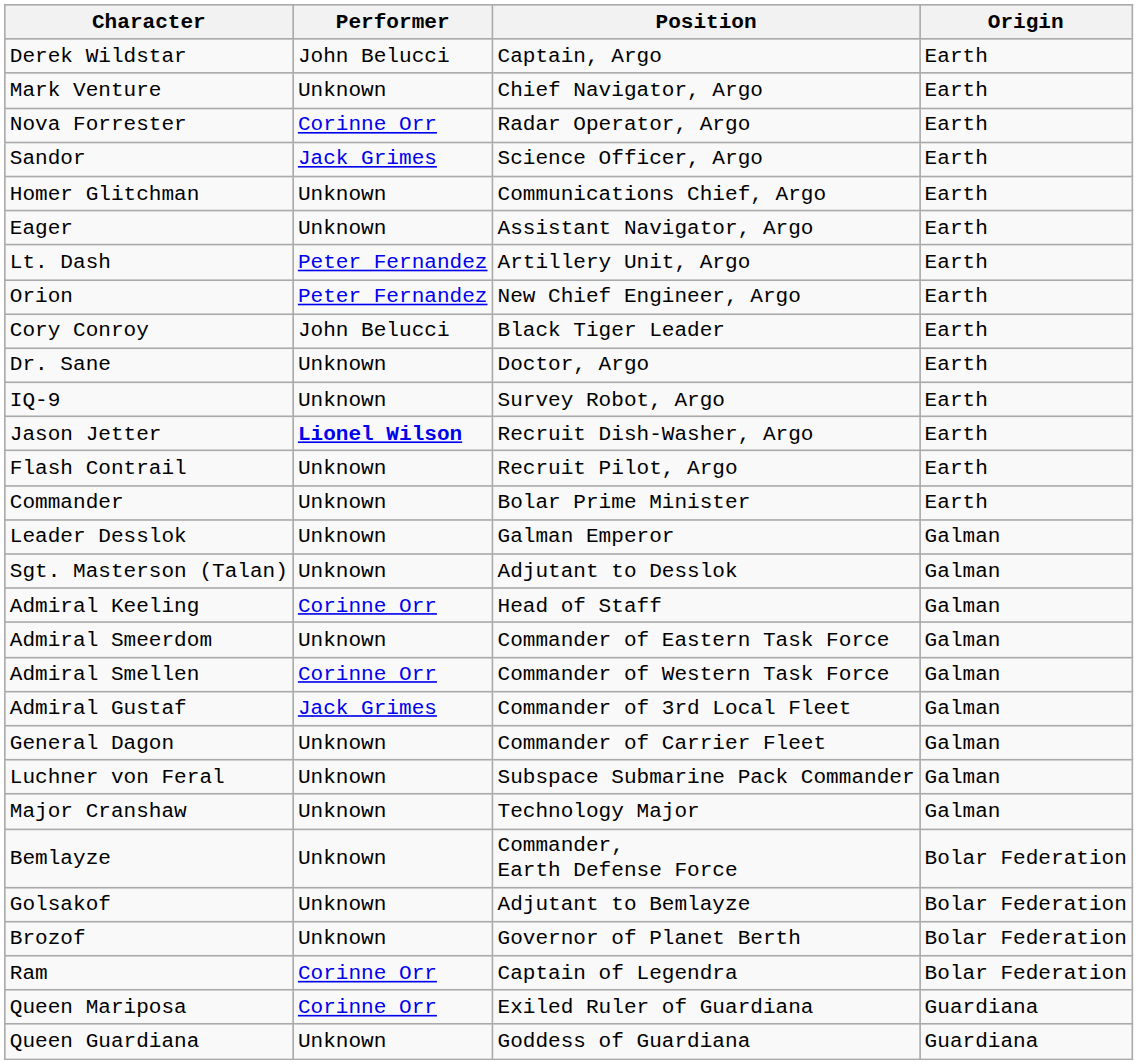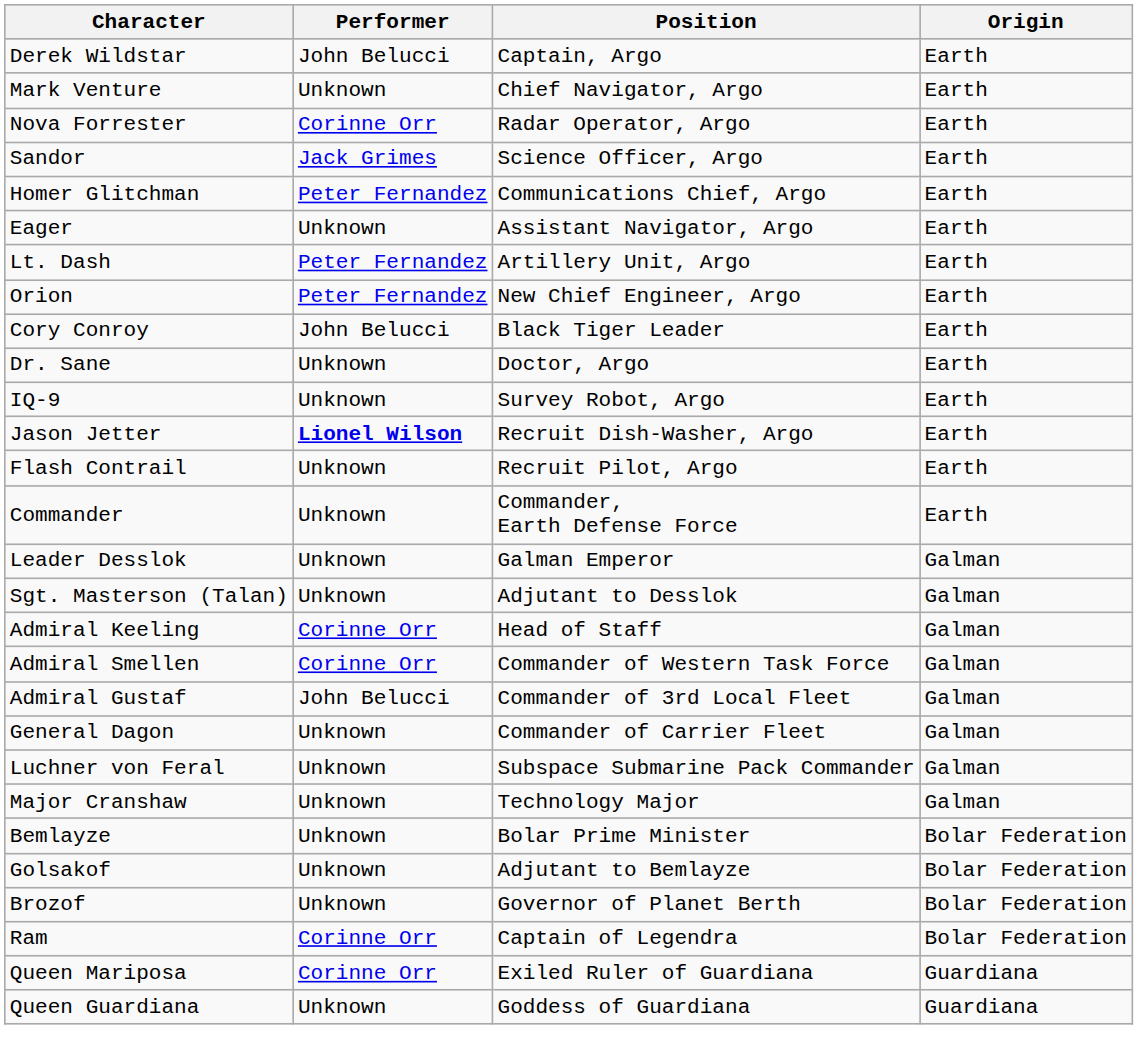 <table class="wikitable" border="1">
 <tr>
 <th>Character</th>
 <th>Performer</th>
 <th>Position</th>
 <th>Origin</th>
 </tr>
 <tr>
 <td>Derek Wildstar</td>
 <td>John Belucci</td>
 <td>Captain, Argo</td>
 <td>Earth</td>
 </tr>
 <tr>
 <td>Mark Venture</td>
 <td>Unknown</td>
 <td>Chief Navigator, Argo</td>
 <td>Earth</td>
 </tr>
 <tr>
 <td>Nova Forrester</td>
 <td><a href='#'>Corinne Orr</a></td>
 <td>Radar Operator, Argo</td>
 <td>Earth</td>
 </tr>
 <tr>
 <td>Sandor</td>
 <td><a href='#'>Jack Grimes</a></td>
 <td>Science Officer, Argo</td>
 <td>Earth</td>
 </tr>
 <tr>
 <td>Homer Glitchman</td>
-<td>Unknown</td>
+<td><a href='#'>Peter Fernandez</a></td>
 <td>Communications Chief, Argo</td>
 <td>Earth</td>
 </tr>
 <tr>
 <td>Eager</td>
 <td>Unknown</td>
 <td>Assistant Navigator, Argo</td>
 <td>Earth</td>
 </tr>
 <tr>
 <td>Lt. Dash</td>
 <td><a href='#'>Peter Fernandez</a></td>
 <td>Artillery Unit, Argo</td>
 <td>Earth</td>
 </tr>
 <tr>
 <td>Orion</td>
 <td><a href='#'>Peter Fernandez</a></td>
 <td>New Chief Engineer, Argo</td>
 <td>Earth</td>
 </tr>
 <tr>
 <td>Cory Conroy</td>
 <td>John Belucci</td>
 <td>Black Tiger Leader</td>
 <td>Earth</td>
 </tr>
 <tr>
 <td>Dr. Sane</td>
 <td>Unknown</td>
 <td>Doctor, Argo</td>
 <td>Earth</td>
 </tr>
 <tr>
 <td>IQ-9</td>
 <td>Unknown</td>
 <td>Survey Robot, Argo</td>
 <td>Earth</td>
 </tr>
 <tr>
 <td>Jason Jetter</td>
 <td><strong><a href='#'>Lionel Wilson</a></strong></td>
 <td>Recruit Dish-Washer, Argo</td>
 <td>Earth</td>
 </tr>
 <tr>
 <td>Flash Contrail</td>
 <td>Unknown</td>
 <td>Recruit Pilot, Argo</td>
 <td>Earth</td>
 </tr>
 <tr>
 <td>Commander</td>
 <td>Unknown</td>
-<td>Bolar Prime Minister</td>
+<td>Commander,<br> Earth Defense Force</td>
 <td>Earth</td>
 </tr>
 <tr>
 <td>Leader Desslok</td>
 <td>Unknown</td>
 <td>Galman Emperor</td>
 <td>Galman</td>
 </tr>
 <tr>
 <td>Sgt. Masterson (Talan)</td>
 <td>Unknown</td>
 <td>Adjutant to Desslok</td>
 <td>Galman</td>
 </tr>
 <tr>
 <td>Admiral Keeling</td>
 <td><a href='#'>Corinne Orr</a></td>
 <td>Head of Staff</td>
 <td>Galman</td>
 </tr>
 <tr>
-<td>Admiral Smeerdom</td>
-<td>Unknown</td>
-<td>Commander of Eastern Task Force</td>
-<td>Galman</td>
-</tr>
-<tr>
 <td>Admiral Smellen</td>
 <td><a href='#'>Corinne Orr</a></td>
 <td>Commander of Western Task Force</td>
 <td>Galman</td>
 </tr>
 <tr>
 <td>Admiral Gustaf</td>
-<td><a href='#'>Jack Grimes</a></td>
+<td>John Belucci</td>
 <td>Commander of 3rd Local Fleet</td>
 <td>Galman</td>
 </tr>
 <tr>
 <td>General Dagon</td>
 <td>Unknown</td>
 <td>Commander of Carrier Fleet</td>
 <td>Galman</td>
 </tr>
 <tr>
 <td>Luchner von Feral</td>
 <td>Unknown</td>
 <td>Subspace Submarine Pack Commander</td>
 <td>Galman</td>
 </tr>
 <tr>
 <td>Major Cranshaw</td>
 <td>Unknown</td>
 <td>Technology Major</td>
 <td>Galman</td>
 </tr>
 <tr>
 <td>Bemlayze</td>
 <td>Unknown</td>
-<td>Commander,<br> Earth Defense Force</td>
+<td>Bolar Prime Minister</td>
 <td>Bolar Federation</td>
 </tr>
 <tr>
 <td>Golsakof</td>
 <td>Unknown</td>
 <td>Adjutant to Bemlayze</td>
 <td>Bolar Federation</td>
 </tr>
 <tr>
 <td>Brozof</td>
 <td>Unknown</td>
 <td>Governor of Planet Berth</td>
 <td>Bolar Federation</td>
 </tr>
 <tr>
 <td>Ram</td>
 <td><a href='#'>Corinne Orr</a></td>
 <td>Captain of Legendra</td>
 <td>Bolar Federation</td>
 </tr>
 <tr>
 <td>Queen Mariposa</td>
 <td><a href='#'>Corinne Orr</a></td>
 <td>Exiled Ruler of Guardiana</td>
 <td>Guardiana</td>
 </tr>
 <tr>
 <td>Queen Guardiana</td>
 <td>Unknown</td>
 <td>Goddess of Guardiana</td>
 <td>Guardiana</td>
 </tr>
 </table>
